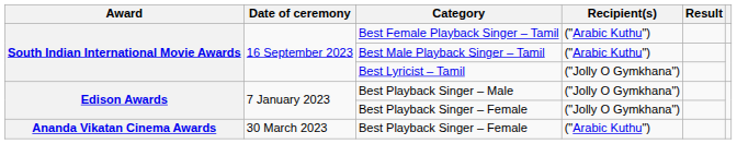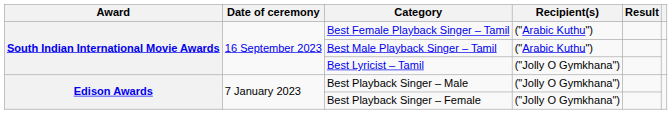 <table class="wikitable plainrowheaders sortable">
 <tr>
 <th scope="col">Award</th>
 <th scope="col">Date of ceremony</th>
 <th scope="col">Category</th>
 <th scope="col">Recipient(s)</th>
 <th scope="col">Result</th>
 <th scope="col" class="unsortable"></th>
 </tr>
 <tr>
 <th scope="row" ; rowspan="3"><a href='#'>South Indian International Movie Awards</a></th>
 <td rowspan="3"><a href='#'>16 September 2023</a></td>
 <td><a href='#'>Best Female Playback Singer – Tamil</a></td>
 <td> ("<a href='#'>Arabic Kuthu</a>")</td>
 <td></td>
 <td></td>
 </tr>
 <tr>
 <td><a href='#'>Best Male Playback Singer – Tamil</a></td>
 <td> ("<a href='#'>Arabic Kuthu</a>")</td>
 <td></td>
 <td rowspan="2"></td>
 </tr>
 <tr>
 <td><a href='#'>Best Lyricist – Tamil</a></td>
 <td> ("Jolly O Gymkhana")</td>
 <td></td>
 </tr>
 <tr>
 <th scope="row" ; rowspan="2"><a href='#'>Edison Awards</a></th>
 <td rowspan="2">7 January 2023</td>
 <td>Best Playback Singer – Male</td>
 <td> ("Jolly O Gymkhana")</td>
 <td></td>
 <td rowspan="2"></td>
 </tr>
 <tr>
 <td>Best Playback Singer – Female</td>
 <td> ("Jolly O Gymkhana")</td>
 <td></td>
 </tr>
-<tr>
-<th scope="row" ; rowspan="1"><a href='#'>Ananda Vikatan Cinema Awards</a></th>
-<td rowspan="1">30 March 2023</td>
-<td>Best Playback Singer – Female</td>
-<td> ("<a href='#'>Arabic Kuthu</a>")</td>
-<td></td>
-<td></td>
-</tr>
 </table>
